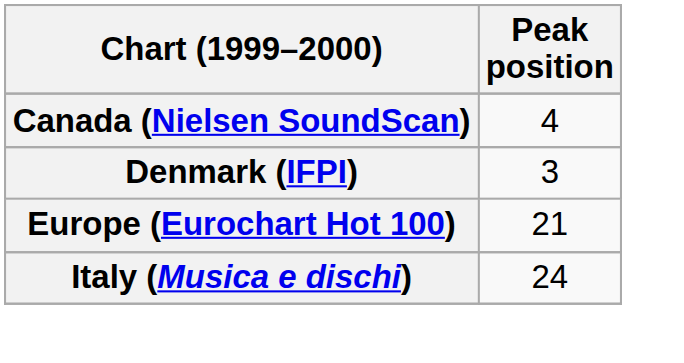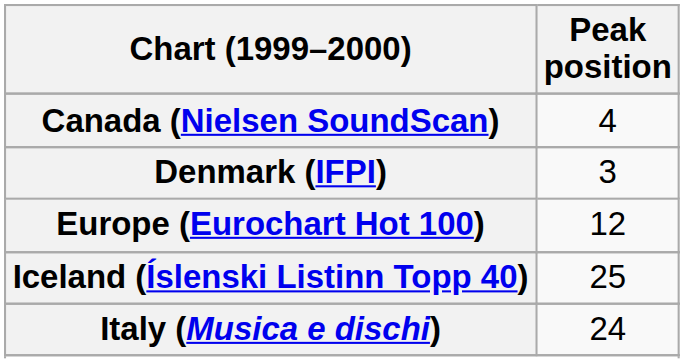 <table class="wikitable sortable plainrowheaders" style="text-align:center">
 <tr>
 <th scope="col">Chart (1999–2000)</th>
 <th scope="col">Peak<br>position</th>
 </tr>
 <tr>
 </tr>
 <tr>
 <th scope="row">Canada (<a href='#'>Nielsen SoundScan</a>)</th>
 <td>4</td>
 </tr>
 <tr>
 </tr>
 <tr>
 <th scope="row">Denmark (<a href='#'>IFPI</a>)</th>
 <td>3</td>
 </tr>
 <tr>
 <th scope="row">Europe (<a href='#'>Eurochart Hot 100</a>)</th>
-<td>21</td>
+<td>12</td>
 </tr>
 <tr>
 </tr>
 <tr>
 </tr>
 <tr>
+</tr>
+<tr>
+<th scope="row">Iceland (<a href='#'>Íslenski Listinn Topp 40</a>)</th>
+<td>25</td>
 </tr>
 <tr>
 </tr>
 <tr>
 <th scope="row">Italy (<em><a href='#'>Musica e dischi</a></em>)</th>
 <td>24</td>
 </tr>
 <tr>
 </tr>
 <tr>
 </tr>
 <tr>
 </tr>
 <tr>
 </tr>
 <tr>
 </tr>
 <tr>
 </tr>
 <tr>
 </tr>
 <tr>
 </tr>
 <tr>
 </tr>
 </table>
